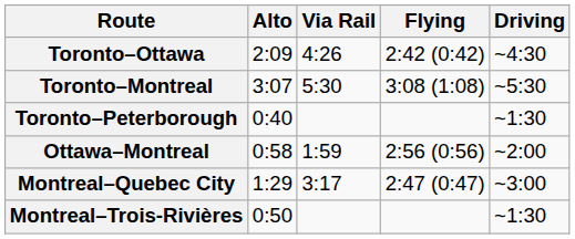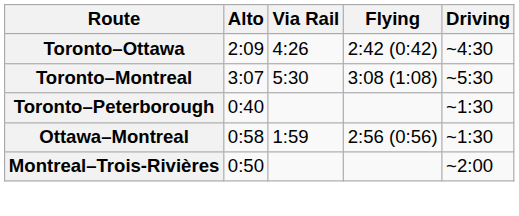 <table class="wikitable">
 <tr>
 <th>Route</th>
 <th>Alto</th>
 <th>Via Rail</th>
 <th>Flying</th>
 <th>Driving</th>
 </tr>
 <tr>
 <th>Toronto–Ottawa</th>
 <td>2:09</td>
 <td>4:26</td>
 <td>2:42 (0:42)</td>
 <td>~4:30</td>
 </tr>
 <tr>
 <th>Toronto–Montreal</th>
 <td>3:07</td>
 <td>5:30</td>
 <td>3:08 (1:08)</td>
 <td>~5:30</td>
 </tr>
 <tr>
 <th>Toronto–Peterborough</th>
 <td>0:40</td>
 <td></td>
 <td></td>
 <td>~1:30</td>
 </tr>
 <tr>
 <th>Ottawa–Montreal</th>
 <td>0:58</td>
 <td>1:59</td>
 <td>2:56 (0:56)</td>
-<td>~2:00</td>
-</tr>
-<tr>
-<th>Montreal–Quebec City</th>
-<td>1:29</td>
-<td>3:17</td>
-<td>2:47 (0:47)</td>
-<td>~3:00</td>
+<td>~1:30</td>
 </tr>
 <tr>
 <th>Montreal–Trois-Rivières</th>
 <td>0:50</td>
 <td></td>
 <td></td>
-<td>~1:30</td>
+<td>~2:00</td>
 </tr>
 </table>
